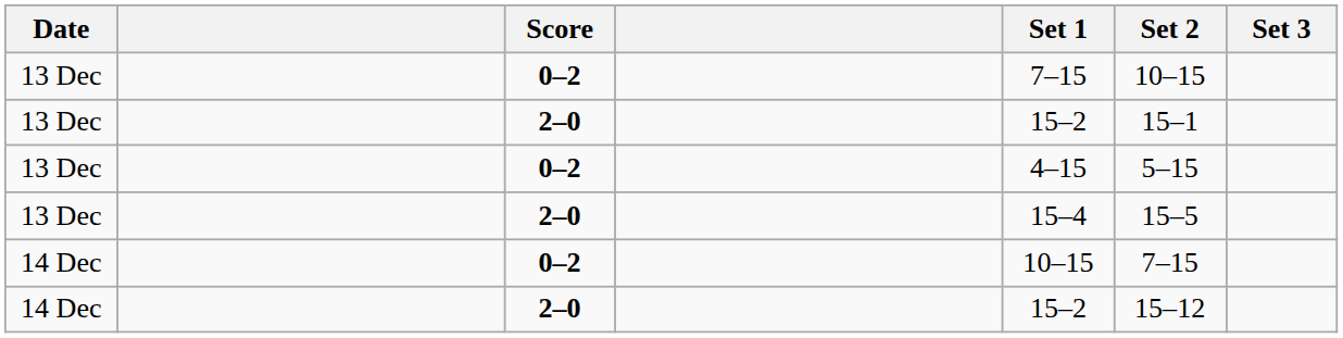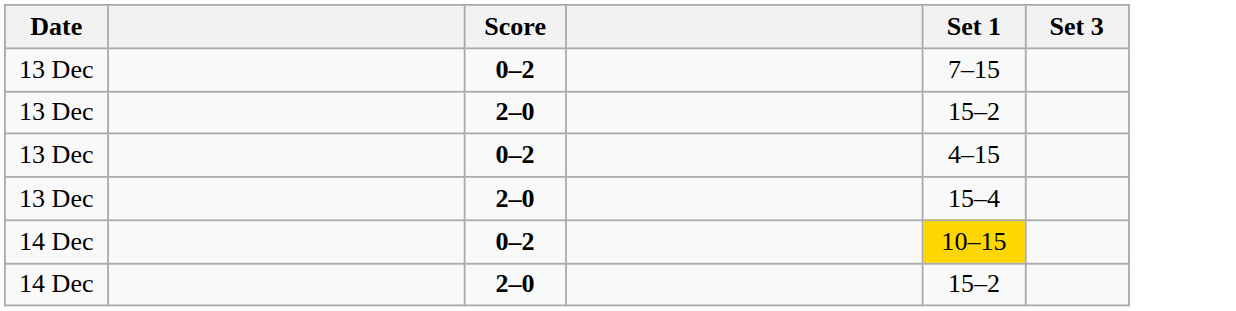 <table class="wikitable" style="text-align: center; font-size:90% ">
 <tr>
 <th width="50">Date</th>
 <th align="right" width="190"></th>
 <th width="50">Score</th>
 <th align="left" width="190"></th>
 <th width="50">Set 1</th>
-<th width="50">Set 2</th>
 <th width="50">Set 3</th>
 </tr>
 <tr>
 <td>13 Dec</td>
 <td align=right></td>
 <td align=center><strong>0–2</strong></td>
 <td align=left><strong></strong></td>
 <td>7–15</td>
-<td>10–15</td>
 <td></td>
 </tr>
 <tr>
 <td>13 Dec</td>
 <td align=right><strong></strong></td>
 <td align=center><strong>2–0</strong></td>
 <td align=left></td>
 <td>15–2</td>
-<td>15–1</td>
 <td></td>
 </tr>
 <tr>
 <td>13 Dec</td>
 <td align=right></td>
 <td align=center><strong>0–2</strong></td>
 <td align=left><strong></strong></td>
 <td>4–15</td>
-<td>5–15</td>
 <td></td>
 </tr>
 <tr>
 <td>13 Dec</td>
 <td align=right><strong></strong></td>
 <td align=center><strong>2–0</strong></td>
 <td align=left></td>
 <td>15–4</td>
-<td>15–5</td>
 <td></td>
 </tr>
 <tr>
 <td>14 Dec</td>
 <td align=right></td>
 <td align=center><strong>0–2</strong></td>
 <td align=left><strong></strong></td>
-<td>10–15</td>
-<td>7–15</td>
+<td style="background: gold;">10–15</td>
 <td></td>
 </tr>
 <tr>
 <td>14 Dec</td>
 <td align=right><strong></strong></td>
 <td align=center><strong>2–0</strong></td>
 <td align=left></td>
 <td>15–2</td>
-<td>15–12</td>
 <td></td>
 </tr>
 </table>
